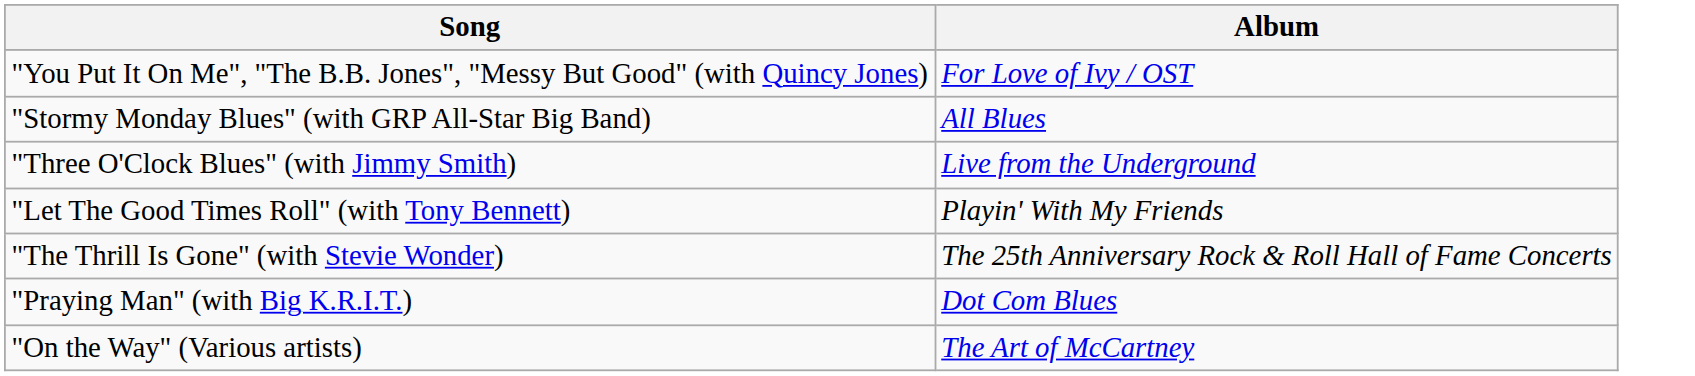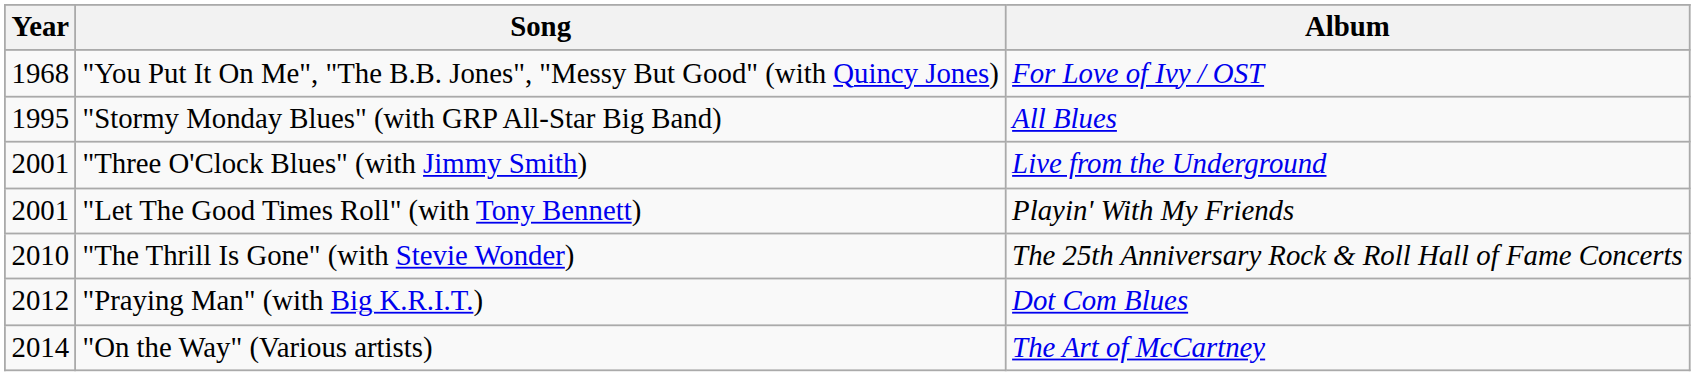 <table class="wikitable">
 <tr>
+<th>Year</th>
 <th>Song</th>
 <th>Album</th>
 </tr>
 <tr>
+<td>1968</td>
 <td>"You Put It On Me", "The B.B. Jones", "Messy But Good" (with <a href='#'>Quincy Jones</a>)</td>
 <td><em><a href='#'>For Love of Ivy / OST</a></em></td>
 </tr>
 <tr>
+<td>1995</td>
 <td>"Stormy Monday Blues" (with GRP All-Star Big Band)</td>
 <td><em><a href='#'>All Blues</a></em></td>
 </tr>
 <tr>
+<td>2001</td>
 <td>"Three O'Clock Blues" (with <a href='#'>Jimmy Smith</a>)</td>
 <td><em><a href='#'>Live from the Underground</a></em></td>
 </tr>
 <tr>
+<td>2001</td>
 <td>"Let The Good Times Roll" (with <a href='#'>Tony Bennett</a>)</td>
 <td><em>Playin' With My Friends</em></td>
 </tr>
 <tr>
+<td>2010</td>
 <td>"The Thrill Is Gone" (with <a href='#'>Stevie Wonder</a>)</td>
 <td><em>The 25th Anniversary Rock & Roll Hall of Fame Concerts</em></td>
 </tr>
 <tr>
+<td>2012</td>
 <td>"Praying Man" (with <a href='#'>Big K.R.I.T.</a>)</td>
 <td><em><a href='#'>Dot Com Blues</a></em></td>
 </tr>
 <tr>
+<td>2014</td>
 <td>"On the Way" (Various artists)</td>
 <td><em><a href='#'>The Art of McCartney</a></em></td>
 </tr>
 </table>
